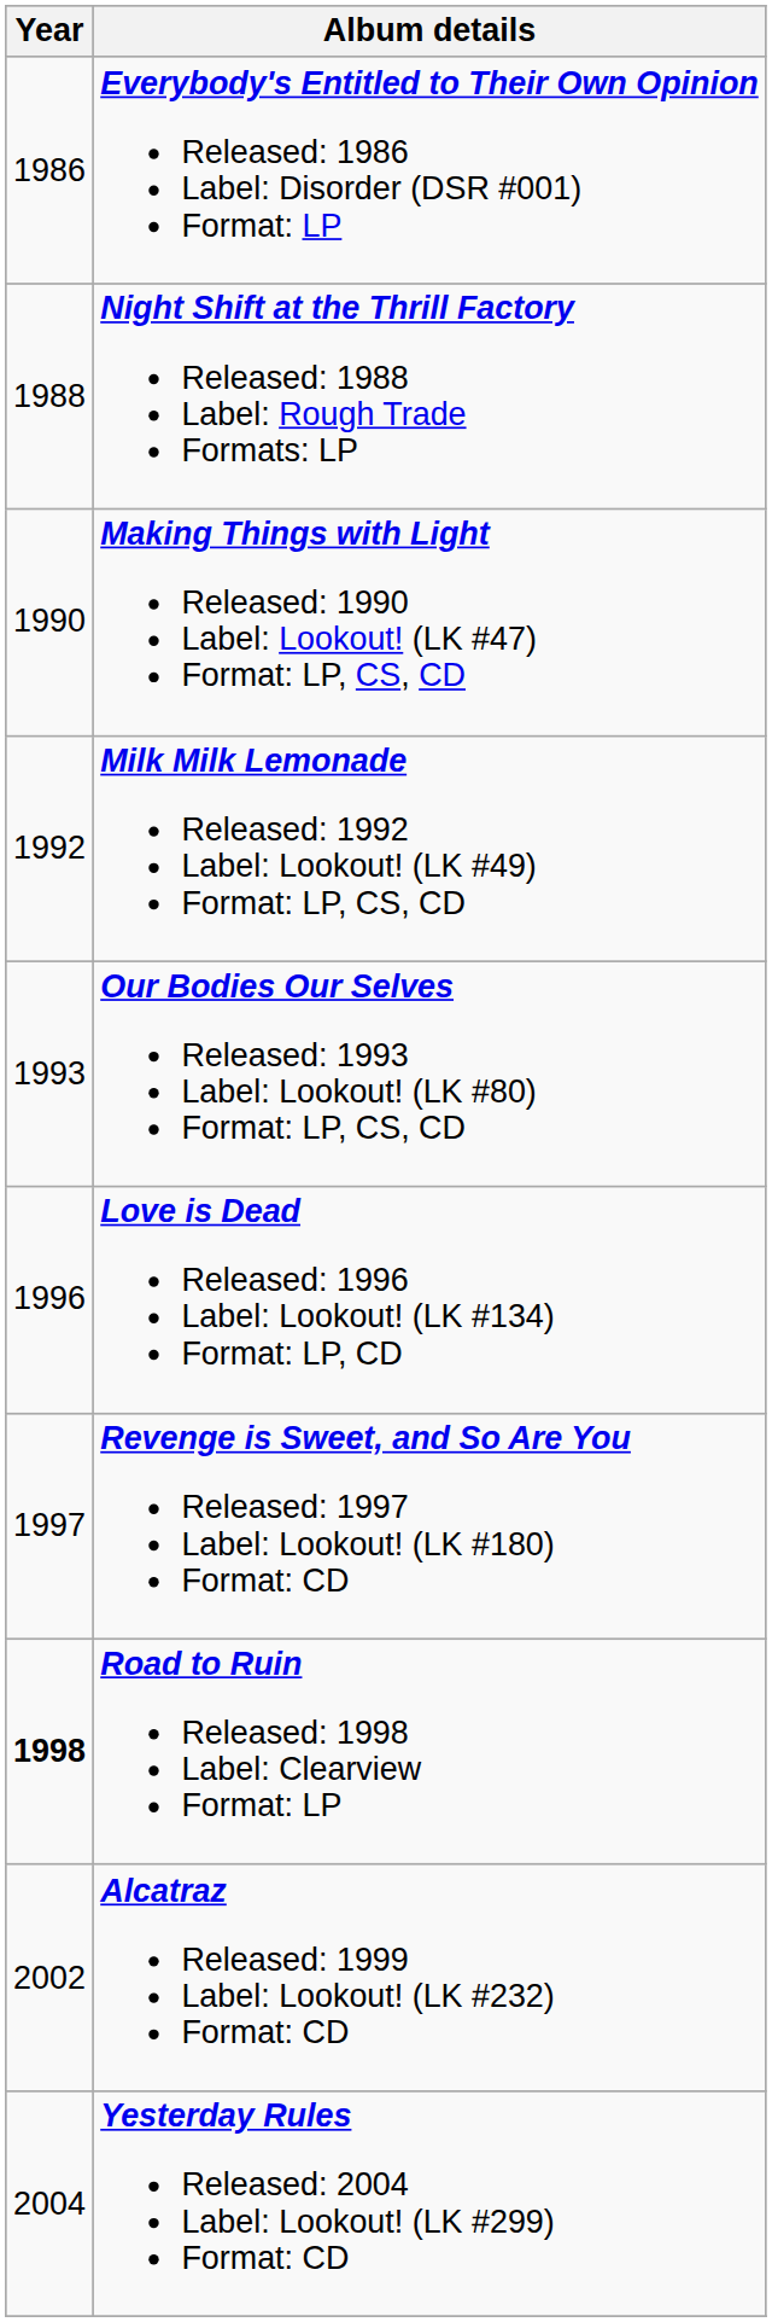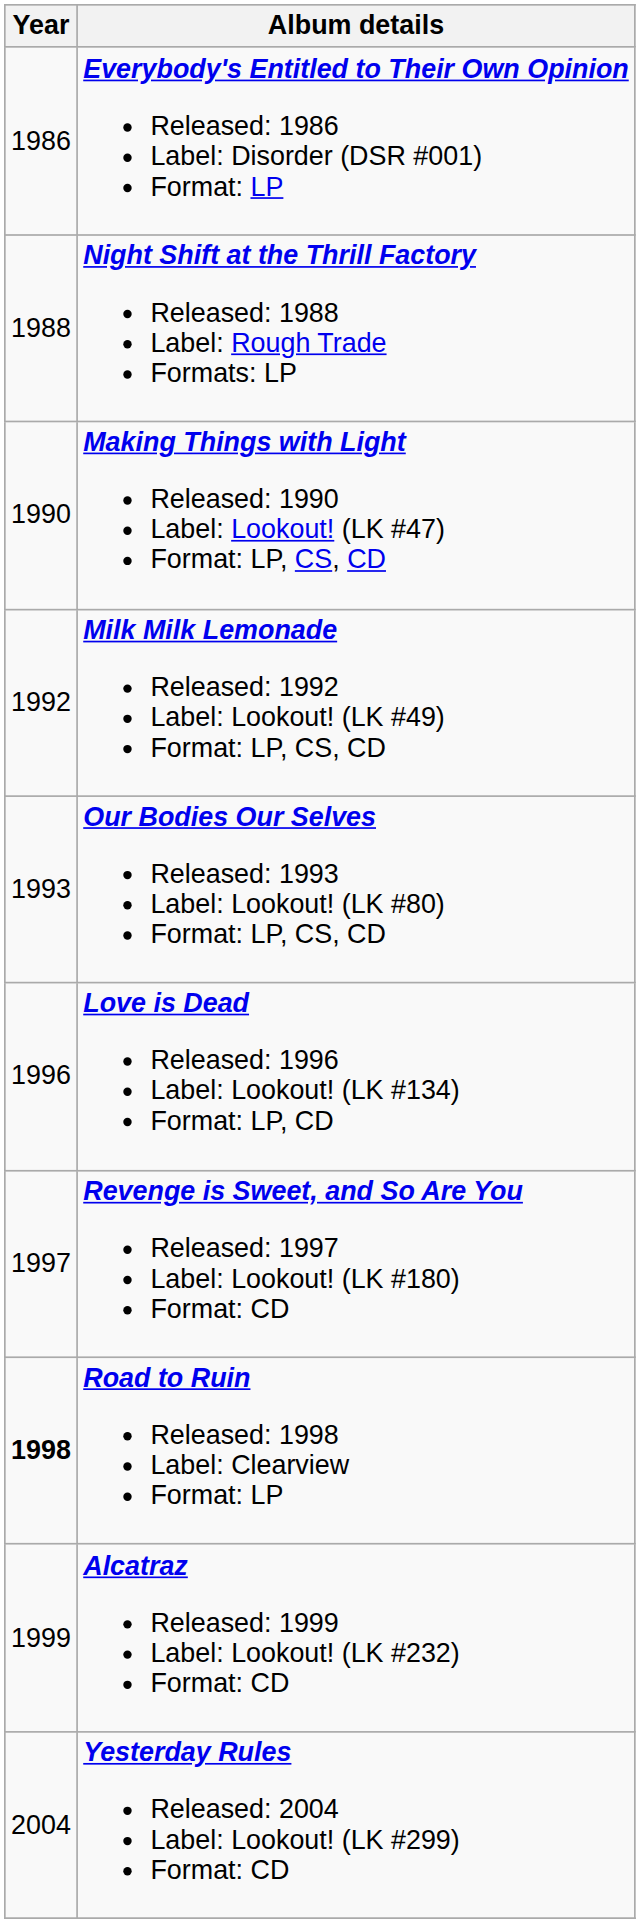 <table class ="wikitable">
 <tr>
 <th>Year</th>
 <th>Album details</th>
 </tr>
 <tr>
 <td>1986</td>
 <td><strong><em><a href='#'>Everybody's Entitled to Their Own Opinion</a></em></strong><br><ul><li>Released: 1986</li><li>Label: Disorder (DSR #001)</li><li>Format: <a href='#'>LP</a></li></ul></td>
 </tr>
 <tr>
 <td>1988</td>
 <td><strong><em><a href='#'>Night Shift at the Thrill Factory</a></em></strong><br><ul><li>Released: 1988</li><li>Label: <a href='#'>Rough Trade</a></li><li>Formats: LP</li></ul></td>
 </tr>
 <tr>
 <td>1990</td>
 <td><strong><em><a href='#'>Making Things with Light</a></em></strong><br><ul><li>Released: 1990</li><li>Label: <a href='#'>Lookout!</a> (LK #47)</li><li>Format: LP, <a href='#'>CS</a>, <a href='#'>CD</a></li></ul></td>
 </tr>
 <tr>
 <td>1992</td>
 <td><strong><em><a href='#'>Milk Milk Lemonade</a></em></strong><br><ul><li>Released: 1992</li><li>Label: Lookout! (LK #49)</li><li>Format: LP, CS, CD</li></ul></td>
 </tr>
 <tr>
 <td>1993</td>
 <td><strong><em><a href='#'>Our Bodies Our Selves</a></em></strong><br><ul><li>Released: 1993</li><li>Label: Lookout! (LK #80)</li><li>Format: LP, CS, CD</li></ul></td>
 </tr>
 <tr>
 <td>1996</td>
 <td><strong><em><a href='#'>Love is Dead</a></em></strong><br><ul><li>Released: 1996</li><li>Label: Lookout! (LK #134)</li><li>Format: LP, CD</li></ul></td>
 </tr>
 <tr>
 <td>1997</td>
 <td><strong><em><a href='#'>Revenge is Sweet, and So Are You</a></em></strong><br><ul><li>Released: 1997</li><li>Label: Lookout! (LK #180)</li><li>Format: CD</li></ul></td>
 </tr>
 <tr>
 <td><strong>1998</strong></td>
 <td><strong><em><a href='#'>Road to Ruin</a></em></strong><br><ul><li>Released: 1998</li><li>Label: Clearview</li><li>Format: LP</li></ul></td>
 </tr>
 <tr>
-<td>2002</td>
+<td>1999</td>
 <td><strong><em><a href='#'>Alcatraz</a></em></strong><br><ul><li>Released: 1999</li><li>Label: Lookout! (LK #232)</li><li>Format: CD</li></ul></td>
 </tr>
 <tr>
 <td>2004</td>
 <td><strong><em><a href='#'>Yesterday Rules</a></em></strong><br><ul><li>Released: 2004</li><li>Label: Lookout! (LK #299)</li><li>Format: CD</li></ul></td>
 </tr>
 <tr>
 </tr>
 </table>
